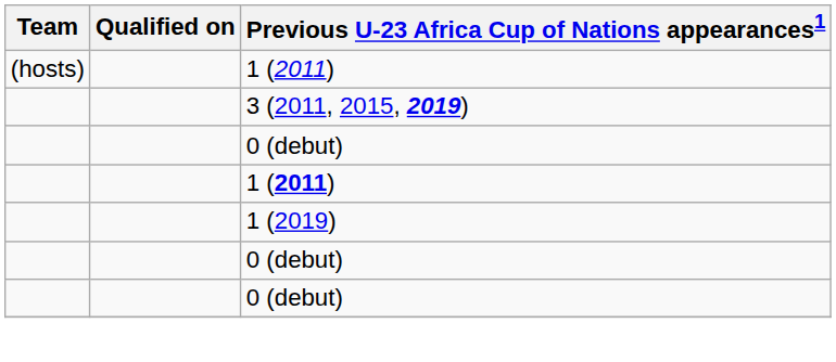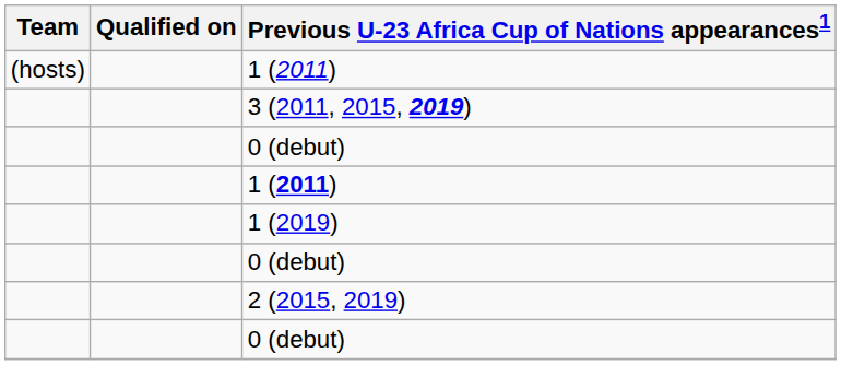 <table class="wikitable sortable">
 <tr>
 <th>Team</th>
 <th>Qualified on</th>
 <th data-sort-type="number">Previous <a href='#'>U-23 Africa Cup of Nations</a> appearances<sup><strong><a href='#'>1</a></strong></sup></th>
 </tr>
 <tr>
 <td> (hosts)</td>
 <td></td>
 <td>1 (<em><a href='#'>2011</a></em>)</td>
 </tr>
 <tr>
 <td></td>
 <td></td>
 <td>3 (<a href='#'>2011</a>, <a href='#'>2015</a>, <strong><em><a href='#'>2019</a></em></strong>)</td>
 </tr>
 <tr>
 <td></td>
 <td></td>
 <td>0 (debut)</td>
 </tr>
 <tr>
 <td></td>
 <td></td>
 <td>1 (<strong><a href='#'>2011</a></strong>)</td>
 </tr>
 <tr>
 <td></td>
 <td></td>
 <td>1 (<a href='#'>2019</a>)</td>
 </tr>
 <tr>
 <td></td>
 <td></td>
 <td>0 (debut)</td>
 </tr>
 <tr>
 <td></td>
 <td></td>
+<td>2 (<a href='#'>2015</a>, <a href='#'>2019</a>)</td>
+</tr>
+<tr>
+<td></td>
+<td></td>
 <td>0 (debut)</td>
 </tr>
 <tr>
 </tr>
 </table>
